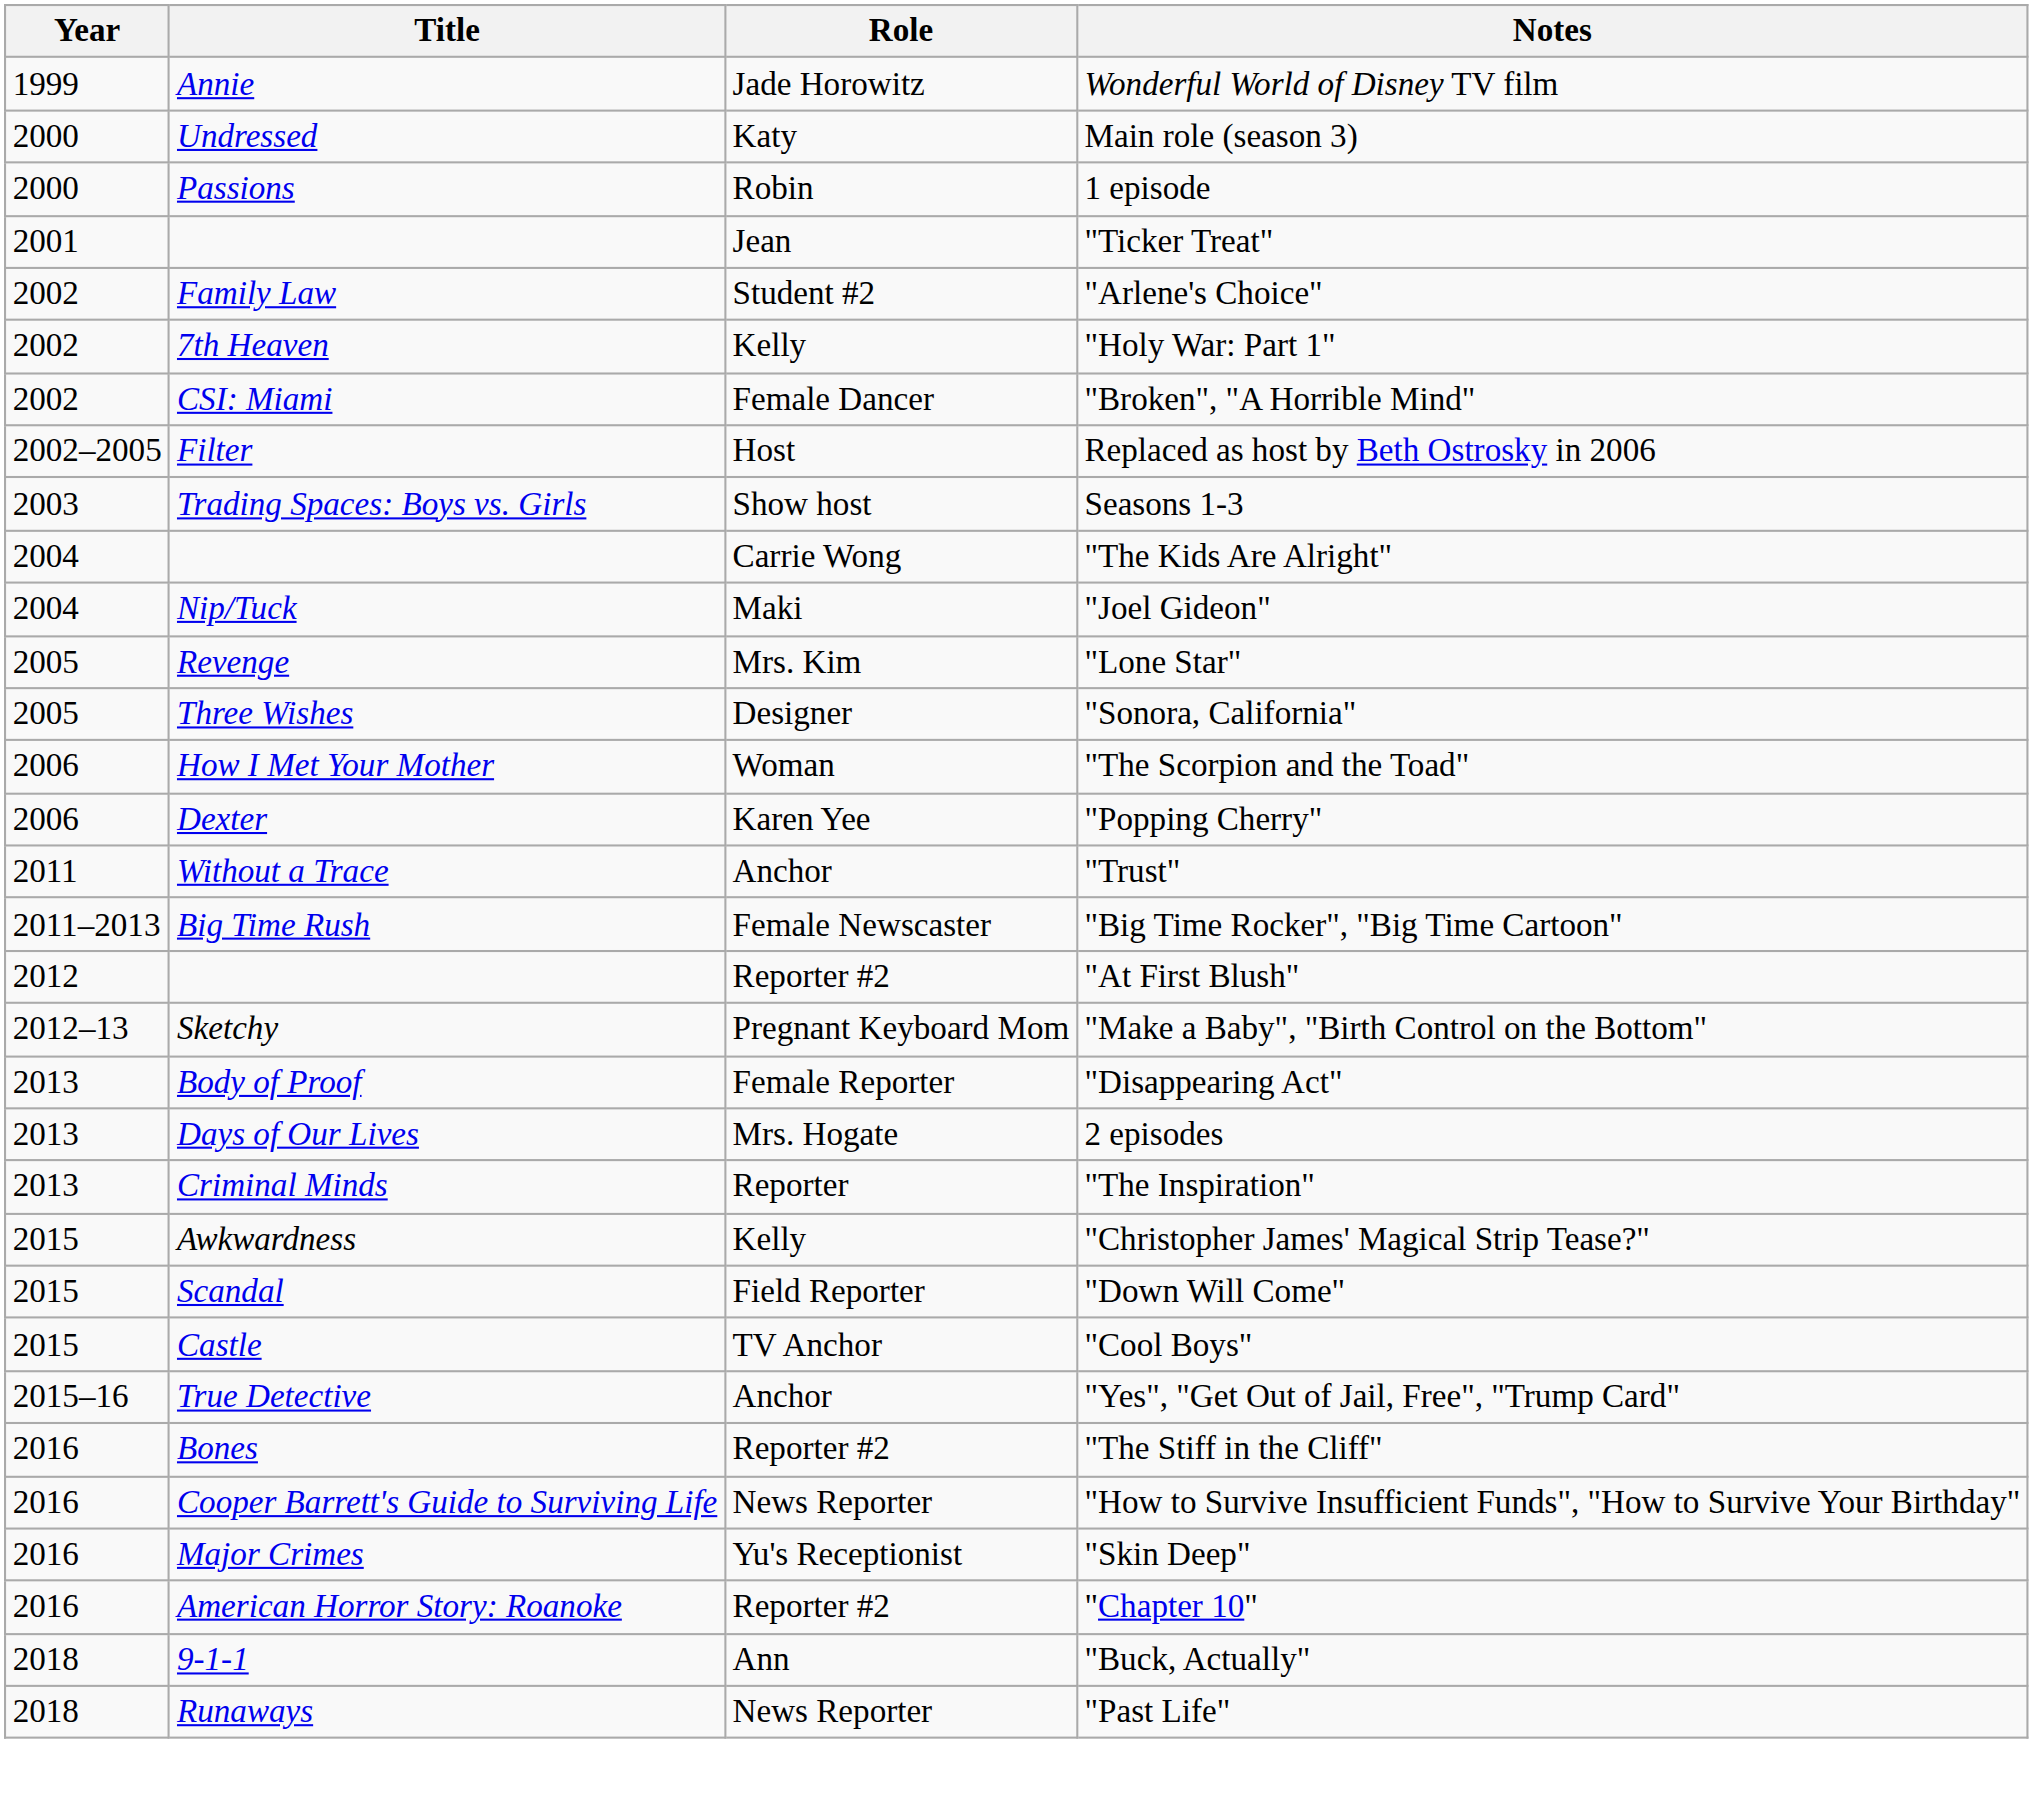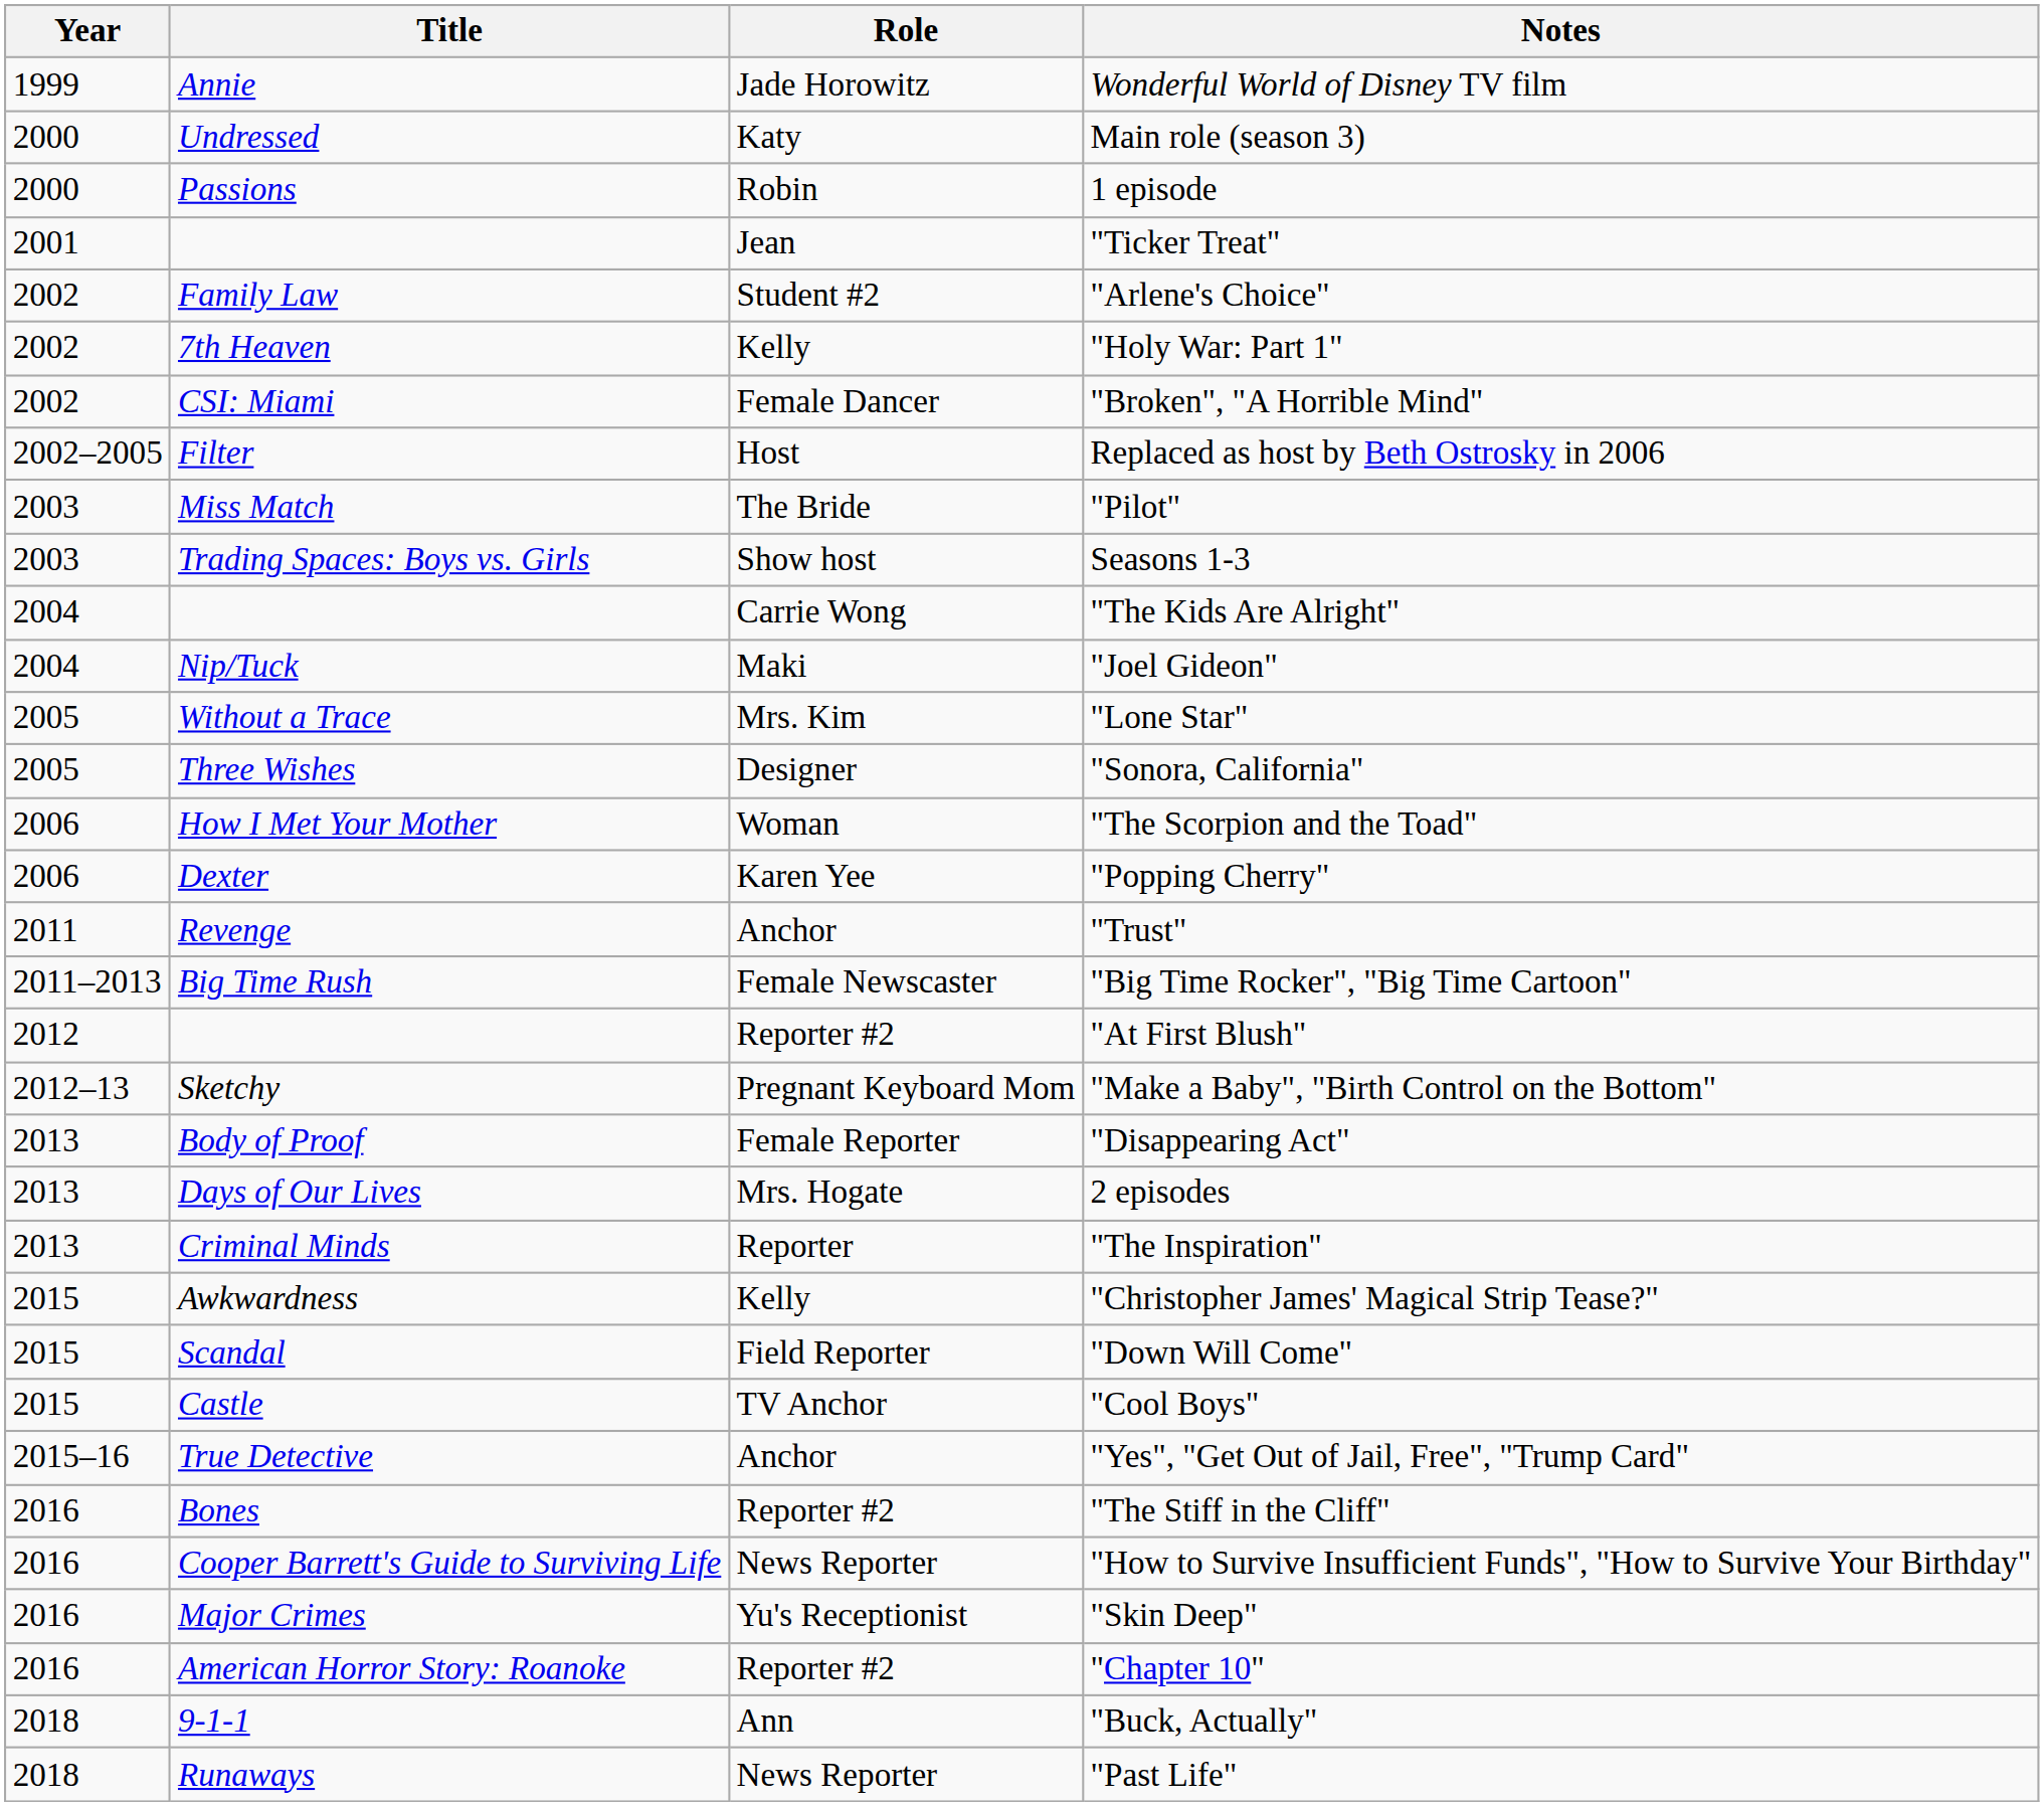 <table class="wikitable sortable">
 <tr>
 <th>Year</th>
 <th>Title</th>
 <th>Role</th>
 <th class="unsortable">Notes</th>
 </tr>
 <tr>
 <td>1999</td>
 <td><em><a href='#'>Annie</a></em></td>
 <td>Jade Horowitz</td>
 <td><em>Wonderful World of Disney</em> TV film</td>
 </tr>
 <tr>
 <td>2000</td>
 <td><em><a href='#'>Undressed</a></em></td>
 <td>Katy</td>
 <td>Main role (season 3)</td>
 </tr>
 <tr>
 <td>2000</td>
 <td><em><a href='#'>Passions</a></em></td>
 <td>Robin</td>
 <td>1 episode</td>
 </tr>
 <tr>
 <td>2001</td>
 <td><em></em></td>
 <td>Jean</td>
 <td>"Ticker Treat"</td>
 </tr>
 <tr>
 <td>2002</td>
 <td><em><a href='#'>Family Law</a></em></td>
 <td>Student #2</td>
 <td>"Arlene's Choice"</td>
 </tr>
 <tr>
 <td>2002</td>
 <td><em><a href='#'>7th Heaven</a></em></td>
 <td>Kelly</td>
 <td>"Holy War: Part 1"</td>
 </tr>
 <tr>
 <td>2002</td>
 <td><em><a href='#'>CSI: Miami</a></em></td>
 <td>Female Dancer</td>
 <td>"Broken", "A Horrible Mind"</td>
 </tr>
 <tr>
 <td>2002–2005</td>
 <td><em><a href='#'>Filter</a></em></td>
 <td>Host</td>
 <td>Replaced as host by <a href='#'>Beth Ostrosky</a> in 2006</td>
 </tr>
 <tr>
 <td>2003</td>
+<td><em><a href='#'>Miss Match</a></em></td>
+<td>The Bride</td>
+<td>"Pilot"</td>
+</tr>
+<tr>
+<td>2003</td>
 <td><em><a href='#'>Trading Spaces: Boys vs. Girls</a></em></td>
 <td>Show host</td>
 <td>Seasons 1-3</td>
 </tr>
 <tr>
 <td>2004</td>
 <td><em></em></td>
 <td>Carrie Wong</td>
 <td>"The Kids Are Alright"</td>
 </tr>
 <tr>
 <td>2004</td>
 <td><em><a href='#'>Nip/Tuck</a></em></td>
 <td>Maki</td>
 <td>"Joel Gideon"</td>
 </tr>
 <tr>
 <td>2005</td>
-<td><em><a href='#'>Revenge</a></em></td>
+<td><em><a href='#'>Without a Trace</a></em></td>
 <td>Mrs. Kim</td>
 <td>"Lone Star"</td>
 </tr>
 <tr>
 <td>2005</td>
 <td><em><a href='#'>Three Wishes</a></em></td>
 <td>Designer</td>
 <td>"Sonora, California"</td>
 </tr>
 <tr>
 <td>2006</td>
 <td><em><a href='#'>How I Met Your Mother</a></em></td>
 <td>Woman</td>
 <td>"The Scorpion and the Toad"</td>
 </tr>
 <tr>
 <td>2006</td>
 <td><em><a href='#'>Dexter</a></em></td>
 <td>Karen Yee</td>
 <td>"Popping Cherry"</td>
 </tr>
 <tr>
 <td>2011</td>
-<td><em><a href='#'>Without a Trace</a></em></td>
+<td><em><a href='#'>Revenge</a></em></td>
 <td>Anchor</td>
 <td>"Trust"</td>
 </tr>
 <tr>
 <td>2011–2013</td>
 <td><em><a href='#'>Big Time Rush</a></em></td>
 <td>Female Newscaster</td>
 <td>"Big Time Rocker", "Big Time Cartoon"</td>
 </tr>
 <tr>
 <td>2012</td>
 <td><em></em></td>
 <td>Reporter #2</td>
 <td>"At First Blush"</td>
 </tr>
 <tr>
 <td>2012–13</td>
 <td><em>Sketchy</em></td>
 <td>Pregnant Keyboard Mom</td>
 <td>"Make a Baby", "Birth Control on the Bottom"</td>
 </tr>
 <tr>
 <td>2013</td>
 <td><em><a href='#'>Body of Proof</a></em></td>
 <td>Female Reporter</td>
 <td>"Disappearing Act"</td>
 </tr>
 <tr>
 <td>2013</td>
 <td><em><a href='#'>Days of Our Lives</a></em></td>
 <td>Mrs. Hogate</td>
 <td>2 episodes</td>
 </tr>
 <tr>
 <td>2013</td>
 <td><em><a href='#'>Criminal Minds</a></em></td>
 <td>Reporter</td>
 <td>"The Inspiration"</td>
 </tr>
 <tr>
 <td>2015</td>
 <td><em>Awkwardness</em></td>
 <td>Kelly</td>
 <td>"Christopher James' Magical Strip Tease?"</td>
 </tr>
 <tr>
 <td>2015</td>
 <td><em><a href='#'>Scandal</a></em></td>
 <td>Field Reporter</td>
 <td>"Down Will Come"</td>
 </tr>
 <tr>
 <td>2015</td>
 <td><em><a href='#'>Castle</a></em></td>
 <td>TV Anchor</td>
 <td>"Cool Boys"</td>
 </tr>
 <tr>
 <td>2015–16</td>
 <td><em><a href='#'>True Detective</a></em></td>
 <td>Anchor</td>
 <td>"Yes", "Get Out of Jail, Free", "Trump Card"</td>
 </tr>
 <tr>
 <td>2016</td>
 <td><em><a href='#'>Bones</a></em></td>
 <td>Reporter #2</td>
 <td>"The Stiff in the Cliff"</td>
 </tr>
 <tr>
 <td>2016</td>
 <td><em><a href='#'>Cooper Barrett's Guide to Surviving Life</a></em></td>
 <td>News Reporter</td>
 <td>"How to Survive Insufficient Funds", "How to Survive Your Birthday"</td>
 </tr>
 <tr>
 <td>2016</td>
 <td><em><a href='#'>Major Crimes</a></em></td>
 <td>Yu's Receptionist</td>
 <td>"Skin Deep"</td>
 </tr>
 <tr>
 <td>2016</td>
 <td><em><a href='#'>American Horror Story: Roanoke</a></em></td>
 <td>Reporter #2</td>
 <td>"<a href='#'>Chapter 10</a>"</td>
 </tr>
 <tr>
 <td>2018</td>
 <td><em><a href='#'>9-1-1</a></em></td>
 <td>Ann</td>
 <td>"Buck, Actually"</td>
 </tr>
 <tr>
 <td>2018</td>
 <td><em><a href='#'>Runaways</a></em></td>
 <td>News Reporter</td>
 <td>"Past Life"</td>
 </tr>
 </table>
